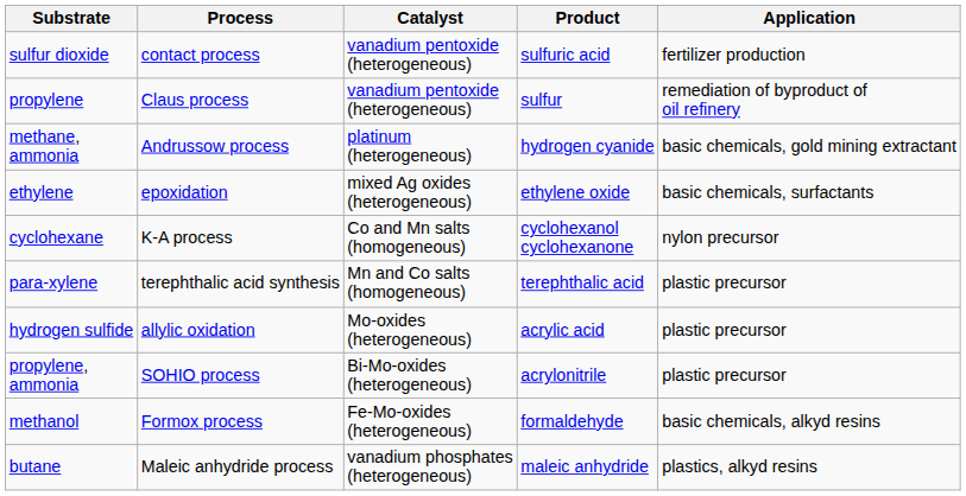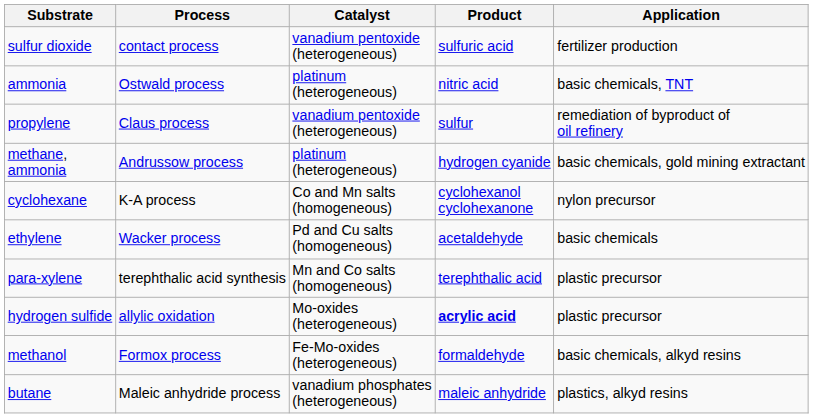 <table class="wikitable sortable">
 <tr>
 <th>Substrate</th>
 <th>Process</th>
 <th>Catalyst</th>
 <th>Product</th>
 <th>Application</th>
 </tr>
 <tr>
 <td><a href='#'>sulfur dioxide</a></td>
 <td><a href='#'>contact process</a></td>
 <td><a href='#'>vanadium pentoxide</a><br>(heterogeneous)</td>
 <td><a href='#'>sulfuric acid</a></td>
 <td>fertilizer production</td>
 </tr>
 <tr>
+<td><a href='#'>ammonia</a></td>
+<td><a href='#'>Ostwald process</a></td>
+<td><a href='#'>platinum</a><br>(heterogeneous)</td>
+<td><a href='#'>nitric acid</a></td>
+<td>basic chemicals, <a href='#'>TNT</a></td>
+</tr>
+<tr>
 <td><a href='#'>propylene</a></td>
 <td><a href='#'>Claus process</a></td>
 <td><a href='#'>vanadium pentoxide</a><br>(heterogeneous)</td>
 <td><a href='#'>sulfur</a></td>
 <td>remediation of byproduct of<br> <a href='#'>oil refinery</a></td>
 </tr>
 <tr>
 <td><a href='#'>methane</a>, <br><a href='#'>ammonia</a></td>
 <td><a href='#'>Andrussow process</a></td>
 <td><a href='#'>platinum</a><br>(heterogeneous)</td>
 <td><a href='#'>hydrogen cyanide</a></td>
 <td>basic chemicals, gold mining extractant</td>
 </tr>
 <tr>
-<td><a href='#'>ethylene</a></td>
-<td><a href='#'>epoxidation</a></td>
-<td>mixed Ag oxides<br>(heterogeneous)</td>
-<td><a href='#'>ethylene oxide</a></td>
-<td>basic chemicals, surfactants</td>
-</tr>
-<tr>
 <td><a href='#'>cyclohexane</a></td>
 <td>K-A process</td>
 <td>Co and Mn salts<br>(homogeneous)</td>
 <td><a href='#'>cyclohexanol</a><br> <a href='#'>cyclohexanone</a></td>
 <td>nylon precursor</td>
+</tr>
+<tr>
+<td><a href='#'>ethylene</a></td>
+<td><a href='#'>Wacker process</a></td>
+<td>Pd and Cu salts<br>(homogeneous)</td>
+<td><a href='#'>acetaldehyde</a></td>
+<td>basic chemicals</td>
 </tr>
 <tr>
 <td><a href='#'>para-xylene</a></td>
 <td>terephthalic acid synthesis</td>
 <td>Mn and Co salts<br>(homogeneous)</td>
 <td><a href='#'>terephthalic acid</a></td>
 <td>plastic precursor</td>
 </tr>
 <tr>
 <td><a href='#'>hydrogen sulfide</a></td>
 <td><a href='#'>allylic oxidation</a></td>
 <td>Mo-oxides<br>(heterogeneous)</td>
-<td><a href='#'>acrylic acid</a></td>
-<td>plastic precursor</td>
-</tr>
-<tr>
-<td><a href='#'>propylene</a>,<br><a href='#'>ammonia</a></td>
-<td><a href='#'>SOHIO process</a></td>
-<td>Bi-Mo-oxides<br>(heterogeneous)</td>
-<td><a href='#'>acrylonitrile</a></td>
+<td><strong><a href='#'>acrylic acid</a></strong></td>
 <td>plastic precursor</td>
 </tr>
 <tr>
 <td><a href='#'>methanol</a></td>
 <td><a href='#'>Formox process</a></td>
 <td>Fe-Mo-oxides<br>(heterogeneous)</td>
 <td><a href='#'>formaldehyde</a></td>
 <td>basic chemicals, alkyd resins</td>
 </tr>
 <tr>
 <td><a href='#'>butane</a></td>
 <td>Maleic anhydride process</td>
 <td>vanadium phosphates<br>(heterogeneous)</td>
 <td><a href='#'>maleic anhydride</a></td>
 <td>plastics, alkyd resins</td>
 </tr>
 </table>
